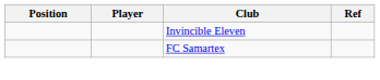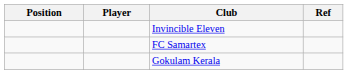 <table class="wikitable sortable" style="width:60%; text-align:center; font-size:100%; text-align:left;">
 <tr>
 <th>Position</th>
 <th>Player</th>
 <th>Club</th>
 <th>Ref</th>
 </tr>
 <tr>
 <td></td>
 <td></td>
 <td> <a href='#'>Invincible Eleven</a></td>
 <td></td>
 </tr>
 <tr>
 <td></td>
 <td></td>
 <td> <a href='#'>FC Samartex</a></td>
 <td></td>
 </tr>
+<tr>
+<td></td>
+<td></td>
+<td> <a href='#'>Gokulam Kerala</a></td>
+<td></td>
+</tr>
 </table>
